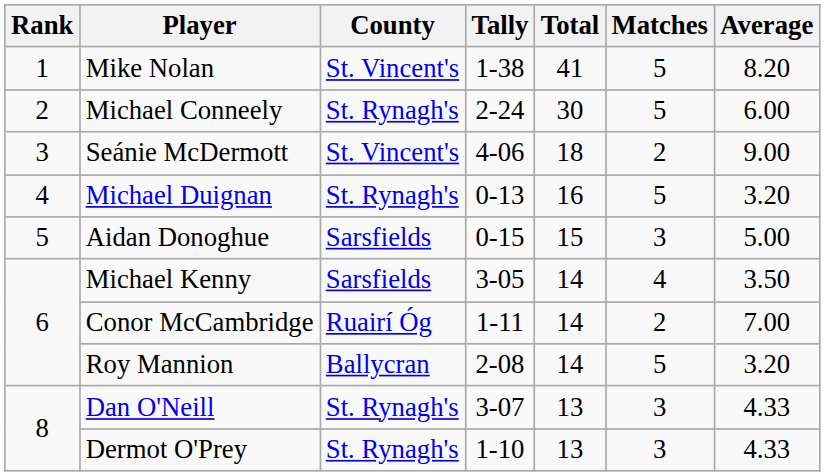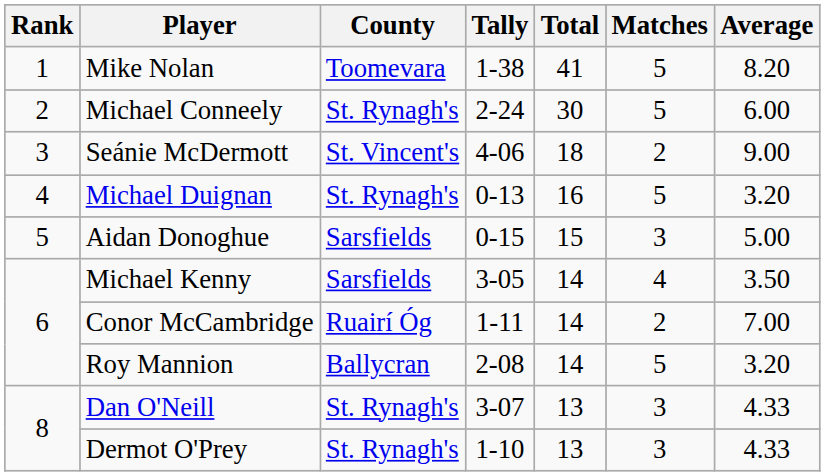 <table class="wikitable">
 <tr>
 <th>Rank</th>
 <th>Player</th>
 <th>County</th>
 <th>Tally</th>
 <th>Total</th>
 <th>Matches</th>
 <th>Average</th>
 </tr>
 <tr>
 <td rowspan=1 align=center>1</td>
 <td>Mike Nolan</td>
-<td><a href='#'>St. Vincent's</a></td>
+<td><a href='#'>Toomevara</a></td>
 <td align=center>1-38</td>
 <td align=center>41</td>
 <td align=center>5</td>
 <td align=center>8.20</td>
 </tr>
 <tr>
 <td rowspan=1 align=center>2</td>
 <td>Michael Conneely</td>
 <td><a href='#'>St. Rynagh's</a></td>
 <td align=center>2-24</td>
 <td align=center>30</td>
 <td align=center>5</td>
 <td align=center>6.00</td>
 </tr>
 <tr>
 <td rowspan=1 align=center>3</td>
 <td>Seánie McDermott</td>
 <td><a href='#'>St. Vincent's</a></td>
 <td align=center>4-06</td>
 <td align=center>18</td>
 <td align=center>2</td>
 <td align=center>9.00</td>
 </tr>
 <tr>
 <td rowspan=1 align=center>4</td>
 <td><a href='#'>Michael Duignan</a></td>
 <td><a href='#'>St. Rynagh's</a></td>
 <td align=center>0-13</td>
 <td align=center>16</td>
 <td align=center>5</td>
 <td align=center>3.20</td>
 </tr>
 <tr>
 <td rowspan=1 align=center>5</td>
 <td>Aidan Donoghue</td>
 <td><a href='#'>Sarsfields</a></td>
 <td align=center>0-15</td>
 <td align=center>15</td>
 <td align=center>3</td>
 <td align=center>5.00</td>
 </tr>
 <tr>
 <td rowspan=3 align=center>6</td>
 <td>Michael Kenny</td>
 <td><a href='#'>Sarsfields</a></td>
 <td align=center>3-05</td>
 <td align=center>14</td>
 <td align=center>4</td>
 <td align=center>3.50</td>
 </tr>
 <tr>
 <td>Conor McCambridge</td>
 <td><a href='#'>Ruairí Óg</a></td>
 <td align=center>1-11</td>
 <td align=center>14</td>
 <td align=center>2</td>
 <td align=center>7.00</td>
 </tr>
 <tr>
 <td>Roy Mannion</td>
 <td><a href='#'>Ballycran</a></td>
 <td align=center>2-08</td>
 <td align=center>14</td>
 <td align=center>5</td>
 <td align=center>3.20</td>
 </tr>
 <tr>
 <td rowspan=2 align=center>8</td>
 <td><a href='#'>Dan O'Neill</a></td>
 <td><a href='#'>St. Rynagh's</a></td>
 <td align=center>3-07</td>
 <td align=center>13</td>
 <td align=center>3</td>
 <td align=center>4.33</td>
 </tr>
 <tr>
 <td>Dermot O'Prey</td>
 <td><a href='#'>St. Rynagh's</a></td>
 <td align=center>1-10</td>
 <td align=center>13</td>
 <td align=center>3</td>
 <td align=center>4.33</td>
 </tr>
 </table>
